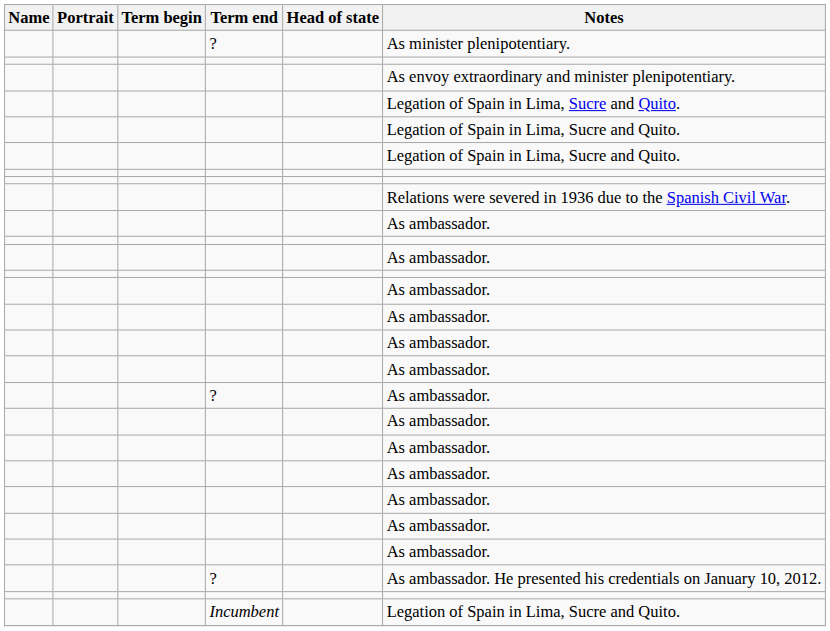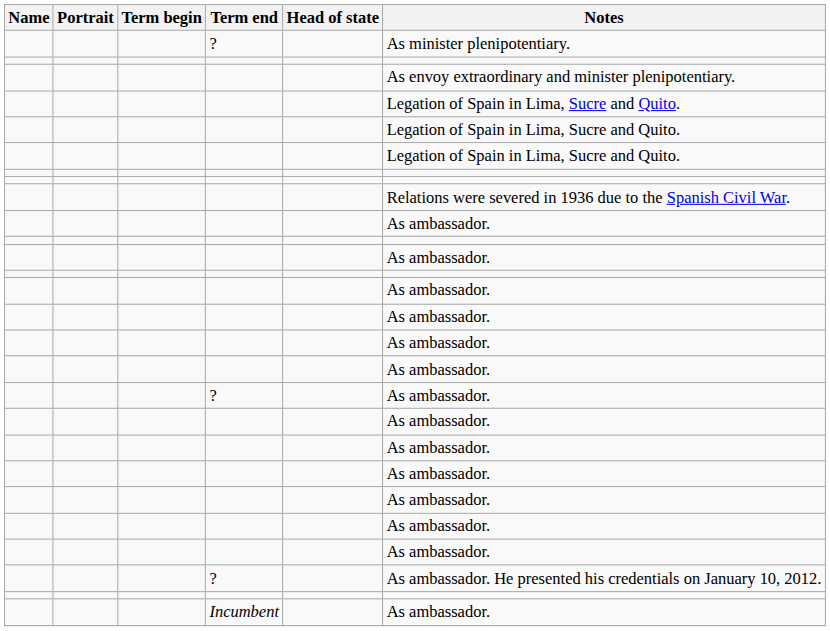 <table class="wikitable sortable"  text-align:center;">
 <tr>
 <th>Name</th>
 <th class="unsortable">Portrait</th>
 <th>Term begin</th>
 <th>Term end</th>
 <th>Head of state</th>
 <th class="unsortable">Notes</th>
 </tr>
 <tr>
 <td></td>
 <td></td>
 <td></td>
 <td>?</td>
 <td></td>
 <td>As minister plenipotentiary.</td>
 </tr>
 <tr>
 <td></td>
 <td></td>
 <td></td>
 <td></td>
 <td></td>
 <td></td>
 </tr>
 <tr>
 <td></td>
 <td></td>
 <td></td>
 <td></td>
 <td></td>
 <td>As envoy extraordinary and minister plenipotentiary.</td>
 </tr>
 <tr>
 <td></td>
 <td></td>
 <td></td>
 <td></td>
 <td></td>
 <td>Legation of Spain in Lima, <a href='#'>Sucre</a> and <a href='#'>Quito</a>.</td>
 </tr>
 <tr>
 <td></td>
 <td></td>
 <td></td>
 <td></td>
 <td></td>
 <td>Legation of Spain in Lima, Sucre and Quito.</td>
 </tr>
 <tr>
 <td></td>
 <td></td>
 <td></td>
 <td></td>
 <td></td>
 <td>Legation of Spain in Lima, Sucre and Quito.</td>
 </tr>
 <tr>
 <td></td>
 <td></td>
 <td></td>
 <td></td>
 <td></td>
 <td></td>
 </tr>
 <tr>
 <td></td>
 <td></td>
 <td></td>
 <td></td>
 <td></td>
 <td></td>
 </tr>
 <tr>
 <td></td>
 <td></td>
 <td></td>
 <td></td>
 <td></td>
 <td>Relations were severed in 1936 due to the <a href='#'>Spanish Civil War</a>.</td>
 </tr>
 <tr>
 <td></td>
 <td></td>
 <td></td>
 <td></td>
 <td></td>
 <td>As ambassador.</td>
 </tr>
 <tr>
 <td></td>
 <td></td>
 <td></td>
 <td></td>
 <td></td>
 <td></td>
 </tr>
 <tr>
 <td></td>
 <td></td>
 <td></td>
 <td></td>
 <td></td>
 <td>As ambassador.</td>
 </tr>
 <tr>
 <td></td>
 <td></td>
 <td></td>
 <td></td>
 <td></td>
 <td></td>
 </tr>
 <tr>
 <td></td>
 <td></td>
 <td></td>
 <td></td>
 <td></td>
 <td>As ambassador.</td>
 </tr>
 <tr>
 <td></td>
 <td></td>
 <td></td>
 <td></td>
 <td></td>
 <td>As ambassador.</td>
 </tr>
 <tr>
 <td></td>
 <td></td>
 <td></td>
 <td></td>
 <td></td>
 <td>As ambassador.</td>
 </tr>
 <tr>
 <td></td>
 <td></td>
 <td></td>
 <td></td>
 <td></td>
 <td>As ambassador.</td>
 </tr>
 <tr>
 <td></td>
 <td></td>
 <td></td>
 <td>?</td>
 <td></td>
 <td>As ambassador.</td>
 </tr>
 <tr>
 <td></td>
 <td></td>
 <td></td>
 <td></td>
 <td></td>
 <td>As ambassador.</td>
 </tr>
 <tr>
 <td></td>
 <td></td>
 <td></td>
 <td></td>
 <td></td>
 <td>As ambassador.</td>
 </tr>
 <tr>
 <td></td>
 <td></td>
 <td></td>
 <td></td>
 <td></td>
 <td>As ambassador.</td>
 </tr>
 <tr>
 <td></td>
 <td></td>
 <td></td>
 <td></td>
 <td></td>
 <td>As ambassador.</td>
 </tr>
 <tr>
 <td></td>
 <td></td>
 <td></td>
 <td></td>
 <td></td>
 <td>As ambassador.</td>
 </tr>
 <tr>
 <td></td>
 <td></td>
 <td></td>
 <td></td>
 <td></td>
 <td>As ambassador.</td>
 </tr>
 <tr>
 <td></td>
 <td></td>
 <td></td>
 <td>?</td>
 <td></td>
 <td>As ambassador. He presented his credentials on January 10, 2012.</td>
 </tr>
 <tr>
 <td></td>
 <td></td>
 <td></td>
 <td></td>
 <td></td>
 <td></td>
 </tr>
 <tr>
 <td></td>
 <td></td>
 <td></td>
 <td><em>Incumbent</em></td>
 <td></td>
-<td>Legation of Spain in Lima, Sucre and Quito.</td>
+<td>As ambassador.</td>
 </tr>
 <tr>
 </tr>
 </table>
